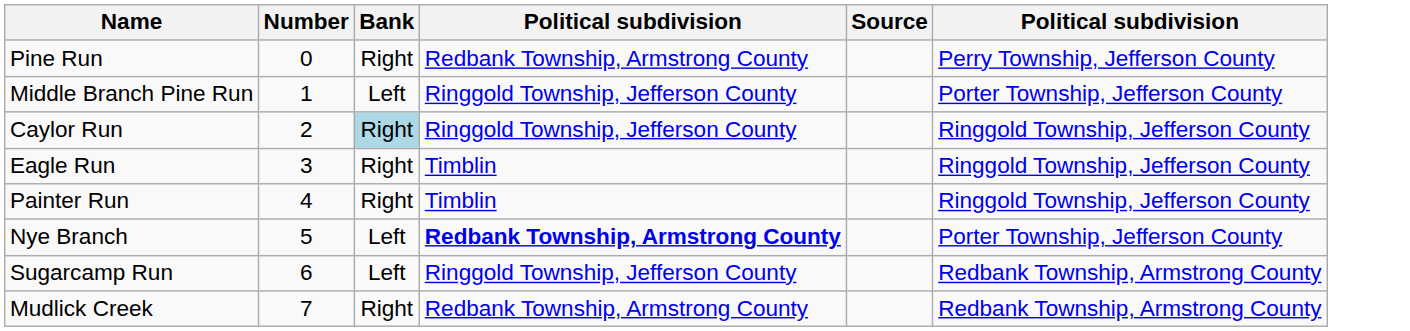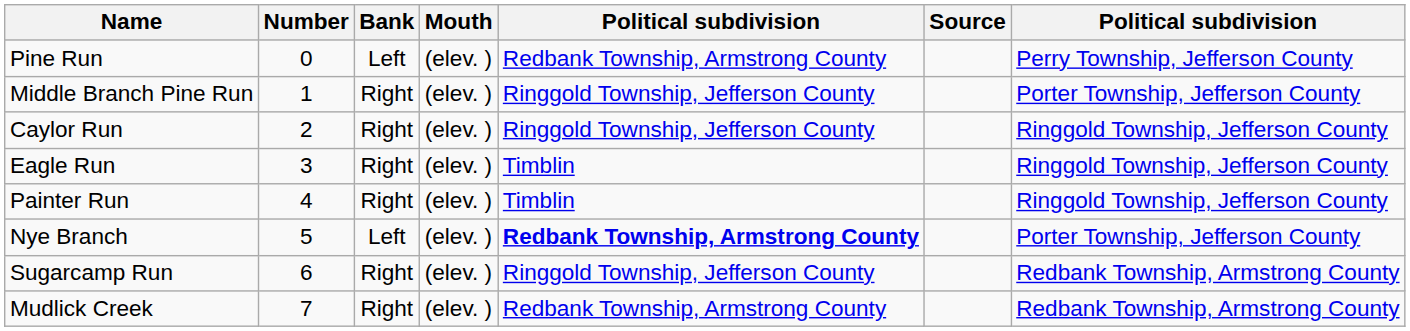 <table class="wikitable sortable">
 <tr>
 <th>Name</th>
 <th>Number</th>
 <th>Bank</th>
+<th>Mouth</th>
 <th>Political subdivision</th>
 <th>Source</th>
 <th>Political subdivision</th>
 </tr>
 <tr>
 <td>Pine Run</td>
 <td style="text-align: center;">0</td>
-<td style="text-align: center;">Right</td>
+<td style="text-align: center;">Left</td>
+<td> (elev. )</td>
 <td><a href='#'>Redbank Township, Armstrong County</a></td>
 <td></td>
 <td><a href='#'>Perry Township, Jefferson County</a></td>
 </tr>
 <tr>
 <td>Middle Branch Pine Run</td>
 <td style="text-align: center;">1</td>
-<td style="text-align: center;">Left</td>
+<td style="text-align: center;">Right</td>
+<td> (elev. )</td>
 <td><a href='#'>Ringgold Township, Jefferson County</a></td>
 <td></td>
 <td><a href='#'>Porter Township, Jefferson County</a></td>
 </tr>
 <tr>
 <td>Caylor Run</td>
 <td style="text-align: center;">2</td>
-<td style="background: lightblue; text-align: center;">Right</td>
+<td style="text-align: center;">Right</td>
+<td> (elev. )</td>
 <td><a href='#'>Ringgold Township, Jefferson County</a></td>
 <td></td>
 <td><a href='#'>Ringgold Township, Jefferson County</a></td>
 </tr>
 <tr>
 <td>Eagle Run</td>
 <td style="text-align: center;">3</td>
 <td style="text-align: center;">Right</td>
+<td> (elev. )</td>
 <td><a href='#'>Timblin</a></td>
 <td></td>
 <td><a href='#'>Ringgold Township, Jefferson County</a></td>
 </tr>
 <tr>
 <td>Painter Run</td>
 <td style="text-align: center;">4</td>
 <td style="text-align: center;">Right</td>
+<td> (elev. )</td>
 <td><a href='#'>Timblin</a></td>
 <td></td>
 <td><a href='#'>Ringgold Township, Jefferson County</a></td>
 </tr>
 <tr>
 <td>Nye Branch</td>
 <td style="text-align: center;">5</td>
 <td style="text-align: center;">Left</td>
+<td> (elev. )</td>
 <td><strong><a href='#'>Redbank Township, Armstrong County</a></strong></td>
 <td></td>
 <td><a href='#'>Porter Township, Jefferson County</a></td>
 </tr>
 <tr>
 <td>Sugarcamp Run</td>
 <td style="text-align: center;">6</td>
-<td style="text-align: center;">Left</td>
+<td style="text-align: center;">Right</td>
+<td> (elev. )</td>
 <td><a href='#'>Ringgold Township, Jefferson County</a></td>
 <td></td>
 <td><a href='#'>Redbank Township, Armstrong County</a></td>
 </tr>
 <tr>
 <td>Mudlick Creek</td>
 <td style="text-align: center;">7</td>
 <td style="text-align: center;">Right</td>
+<td> (elev. )</td>
 <td><a href='#'>Redbank Township, Armstrong County</a></td>
 <td></td>
 <td><a href='#'>Redbank Township, Armstrong County</a></td>
 </tr>
 </table>
